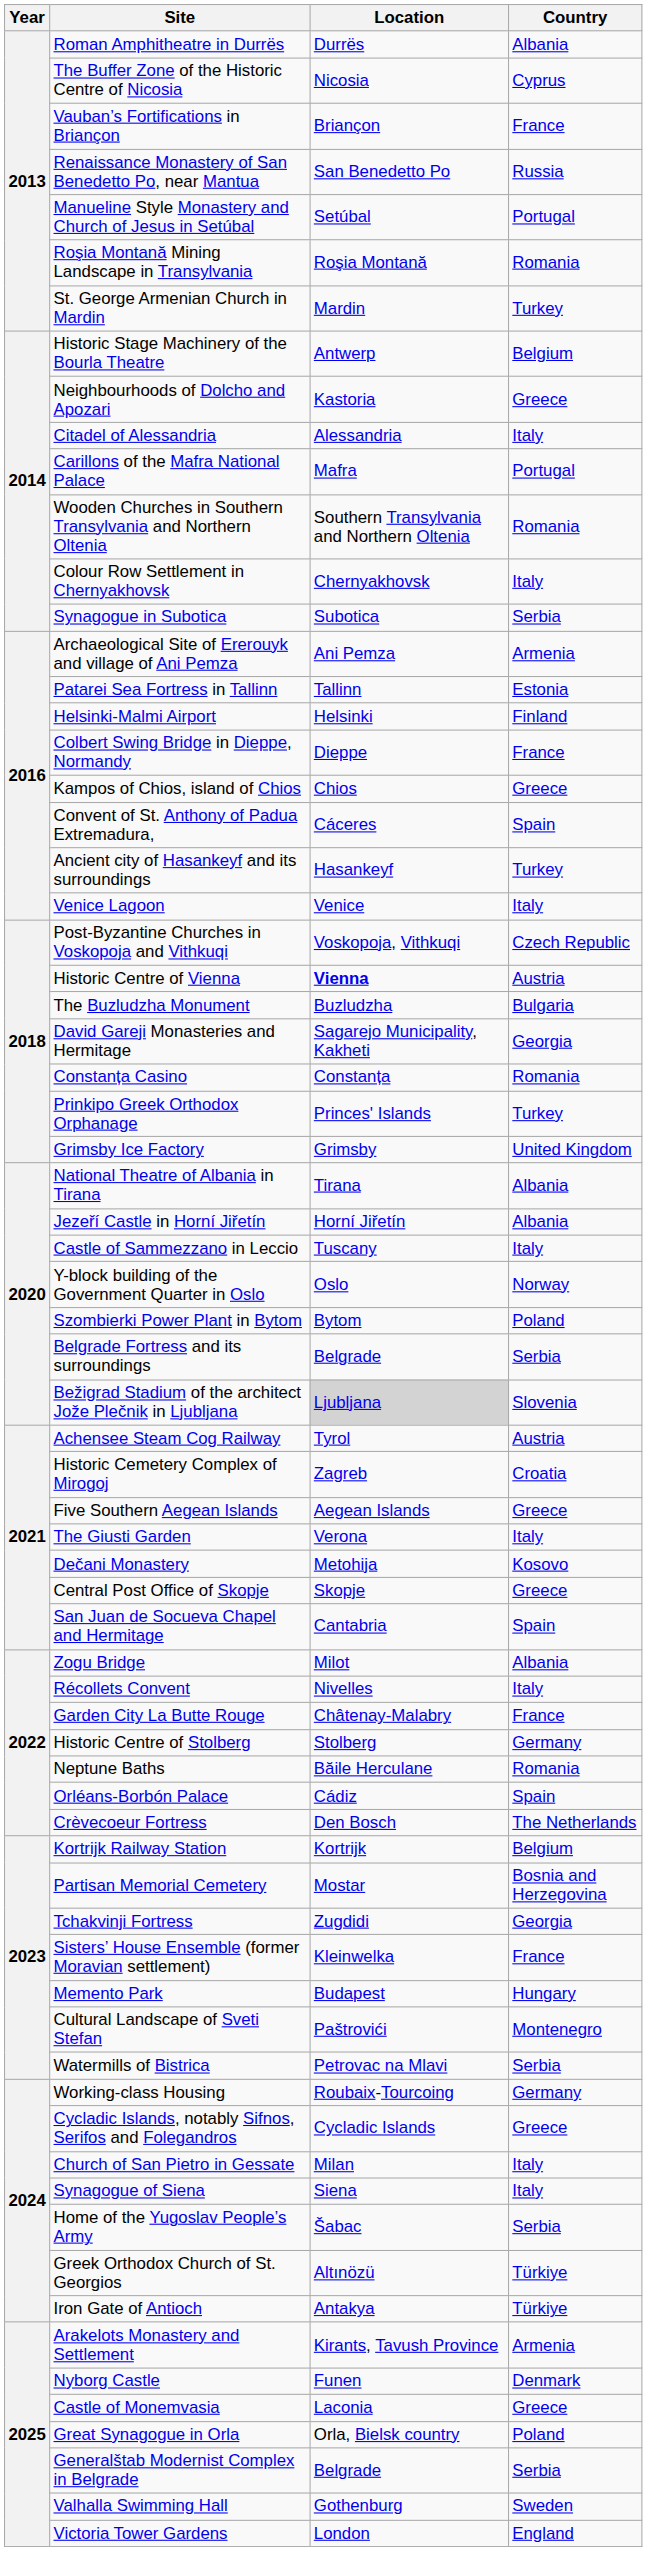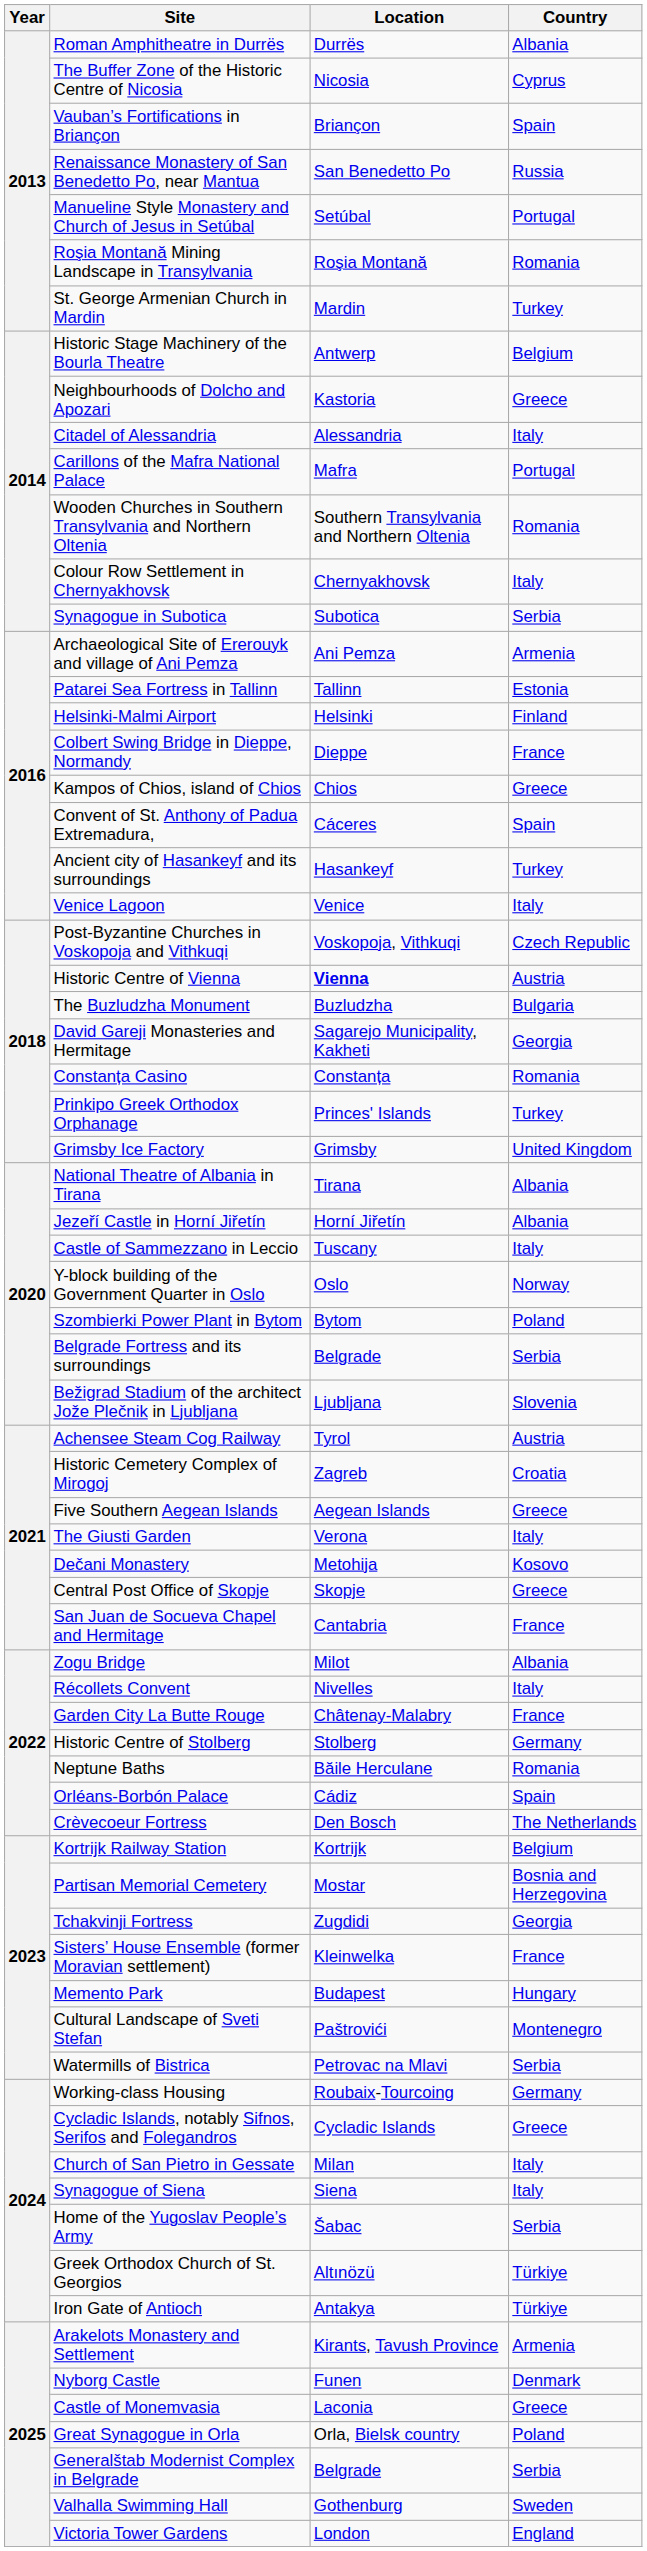 <table class="wikitable sortable">
 <tr>
 <th scope="col">Year</th>
 <th scope="col">Site</th>
 <th scope="col">Location</th>
 <th scope="col">Country</th>
 </tr>
 <tr>
 <th rowspan="7" scope="row">2013</th>
 <td><a href='#'>Roman Amphitheatre in Durrës</a></td>
 <td><a href='#'>Durrës</a></td>
 <td><a href='#'>Albania</a></td>
 </tr>
 <tr>
 <td><a href='#'>The Buffer Zone</a> of the Historic Centre of <a href='#'>Nicosia</a></td>
 <td><a href='#'>Nicosia</a></td>
 <td><a href='#'>Cyprus</a></td>
 </tr>
 <tr>
 <td><a href='#'>Vauban’s Fortifications</a> in <a href='#'>Briançon</a></td>
 <td><a href='#'>Briançon</a></td>
-<td><a href='#'>France</a></td>
+<td><a href='#'>Spain</a></td>
 </tr>
 <tr>
 <td><a href='#'>Renaissance Monastery of San Benedetto Po</a>, near <a href='#'>Mantua</a></td>
 <td><a href='#'>San Benedetto Po</a></td>
 <td><a href='#'>Russia</a></td>
 </tr>
 <tr>
 <td><a href='#'>Manueline</a> Style <a href='#'>Monastery and Church of Jesus in Setúbal</a></td>
 <td><a href='#'>Setúbal</a></td>
 <td><a href='#'>Portugal</a></td>
 </tr>
 <tr>
 <td><a href='#'>Roşia Montană</a> Mining Landscape in <a href='#'>Transylvania</a></td>
 <td><a href='#'>Roşia Montană</a></td>
 <td><a href='#'>Romania</a></td>
 </tr>
 <tr>
 <td>St. George Armenian Church in <a href='#'>Mardin</a></td>
 <td><a href='#'>Mardin</a></td>
 <td><a href='#'>Turkey</a></td>
 </tr>
 <tr>
 <th rowspan="7" scope="row">2014</th>
 <td>Historic Stage Machinery of the <a href='#'>Bourla Theatre</a></td>
 <td><a href='#'>Antwerp</a></td>
 <td><a href='#'>Belgium</a></td>
 </tr>
 <tr>
 <td>Neighbourhoods of <a href='#'>Dolcho and Apozari</a></td>
 <td><a href='#'>Kastoria</a></td>
 <td><a href='#'>Greece</a></td>
 </tr>
 <tr>
 <td><a href='#'>Citadel of Alessandria</a></td>
 <td><a href='#'>Alessandria</a></td>
 <td><a href='#'>Italy</a></td>
 </tr>
 <tr>
 <td><a href='#'>Carillons</a> of the <a href='#'>Mafra National Palace</a></td>
 <td><a href='#'>Mafra</a></td>
 <td><a href='#'>Portugal</a></td>
 </tr>
 <tr>
 <td>Wooden Churches in Southern <a href='#'>Transylvania</a> and Northern <a href='#'>Oltenia</a></td>
 <td>Southern <a href='#'>Transylvania</a> and Northern <a href='#'>Oltenia</a></td>
 <td><a href='#'>Romania</a></td>
 </tr>
 <tr>
 <td>Colour Row Settlement in <a href='#'>Chernyakhovsk</a></td>
 <td><a href='#'>Chernyakhovsk</a></td>
 <td><a href='#'>Italy</a></td>
 </tr>
 <tr>
 <td><a href='#'>Synagogue in Subotica</a></td>
 <td><a href='#'>Subotica</a></td>
 <td><a href='#'>Serbia</a></td>
 </tr>
 <tr>
 <th rowspan="8" scope="row">2016</th>
 <td>Archaeological Site of <a href='#'>Ererouyk</a> and village of <a href='#'>Ani Pemza</a></td>
 <td><a href='#'>Ani Pemza</a></td>
 <td><a href='#'>Armenia</a></td>
 </tr>
 <tr>
 <td><a href='#'>Patarei Sea Fortress</a> in <a href='#'>Tallinn</a></td>
 <td><a href='#'>Tallinn</a></td>
 <td><a href='#'>Estonia</a></td>
 </tr>
 <tr>
 <td><a href='#'>Helsinki-Malmi Airport</a></td>
 <td><a href='#'>Helsinki</a></td>
 <td><a href='#'>Finland</a></td>
 </tr>
 <tr>
 <td><a href='#'>Colbert Swing Bridge</a> in <a href='#'>Dieppe</a>, <a href='#'>Normandy</a></td>
 <td><a href='#'>Dieppe</a></td>
 <td><a href='#'>France</a></td>
 </tr>
 <tr>
 <td>Kampos of Chios, island of <a href='#'>Chios</a></td>
 <td><a href='#'>Chios</a></td>
 <td><a href='#'>Greece</a></td>
 </tr>
 <tr>
 <td>Convent of St. <a href='#'>Anthony of Padua</a> Extremadura,</td>
 <td><a href='#'>Cáceres</a></td>
 <td><a href='#'>Spain</a></td>
 </tr>
 <tr>
 <td>Ancient city of <a href='#'>Hasankeyf</a> and its surroundings</td>
 <td><a href='#'>Hasankeyf</a></td>
 <td><a href='#'>Turkey</a></td>
 </tr>
 <tr>
 <td><a href='#'>Venice Lagoon</a></td>
 <td><a href='#'>Venice</a></td>
 <td><a href='#'>Italy</a></td>
 </tr>
 <tr>
 <th rowspan="7" scope="row">2018</th>
 <td>Post-Byzantine Churches in <a href='#'>Voskopoja</a> and <a href='#'>Vithkuqi</a></td>
 <td><a href='#'>Voskopoja</a>, <a href='#'>Vithkuqi</a></td>
 <td><a href='#'>Czech Republic</a></td>
 </tr>
 <tr>
 <td>Historic Centre of <a href='#'>Vienna</a></td>
 <td><strong><a href='#'>Vienna</a></strong></td>
 <td><a href='#'>Austria</a></td>
 </tr>
 <tr>
 <td>The <a href='#'>Buzludzha Monument</a></td>
 <td><a href='#'>Buzludzha</a></td>
 <td><a href='#'>Bulgaria</a></td>
 </tr>
 <tr>
 <td><a href='#'>David Gareji</a> Monasteries and Hermitage</td>
 <td><a href='#'>Sagarejo Municipality</a>, <a href='#'>Kakheti</a></td>
 <td><a href='#'>Georgia</a></td>
 </tr>
 <tr>
 <td><a href='#'>Constanța Casino</a></td>
 <td><a href='#'>Constanța</a></td>
 <td><a href='#'>Romania</a></td>
 </tr>
 <tr>
 <td><a href='#'>Prinkipo Greek Orthodox Orphanage</a></td>
 <td><a href='#'>Princes' Islands</a></td>
 <td><a href='#'>Turkey</a></td>
 </tr>
 <tr>
 <td><a href='#'>Grimsby Ice Factory</a></td>
 <td><a href='#'>Grimsby</a></td>
 <td><a href='#'>United Kingdom</a></td>
 </tr>
 <tr>
 <th rowspan="7" scope="row">2020</th>
 <td><a href='#'>National Theatre of Albania</a> in <a href='#'>Tirana</a></td>
 <td><a href='#'>Tirana</a></td>
 <td><a href='#'>Albania</a></td>
 </tr>
 <tr>
 <td><a href='#'>Jezeří Castle</a> in <a href='#'>Horní Jiřetín</a></td>
 <td><a href='#'>Horní Jiřetín</a></td>
 <td><a href='#'>Albania</a></td>
 </tr>
 <tr>
 <td><a href='#'>Castle of Sammezzano</a> in Leccio</td>
 <td><a href='#'>Tuscany</a></td>
 <td><a href='#'>Italy</a></td>
 </tr>
 <tr>
 <td>Y-block building of the Government Quarter in <a href='#'>Oslo</a></td>
 <td><a href='#'>Oslo</a></td>
 <td><a href='#'>Norway</a></td>
 </tr>
 <tr>
 <td><a href='#'>Szombierki Power Plant</a> in <a href='#'>Bytom</a></td>
 <td><a href='#'>Bytom</a></td>
 <td><a href='#'>Poland</a></td>
 </tr>
 <tr>
 <td><a href='#'>Belgrade Fortress</a> and its surroundings</td>
 <td><a href='#'>Belgrade</a></td>
 <td><a href='#'>Serbia</a></td>
 </tr>
 <tr>
 <td><a href='#'>Bežigrad Stadium</a> of the architect <a href='#'>Jože Plečnik</a> in <a href='#'>Ljubljana</a></td>
-<td style="background: lightgrey;"><a href='#'>Ljubljana</a></td>
+<td><a href='#'>Ljubljana</a></td>
 <td><a href='#'>Slovenia</a></td>
 </tr>
 <tr>
 <th rowspan="7" scope="row">2021</th>
 <td><a href='#'>Achensee Steam Cog Railway</a></td>
 <td><a href='#'>Tyrol</a></td>
 <td><a href='#'>Austria</a></td>
 </tr>
 <tr>
 <td>Historic Cemetery Complex of <a href='#'>Mirogoj</a></td>
 <td><a href='#'>Zagreb</a></td>
 <td><a href='#'>Croatia</a></td>
 </tr>
 <tr>
 <td>Five Southern <a href='#'>Aegean Islands</a></td>
 <td><a href='#'>Aegean Islands</a></td>
 <td><a href='#'>Greece</a></td>
 </tr>
 <tr>
 <td><a href='#'>The Giusti Garden</a></td>
 <td><a href='#'>Verona</a></td>
 <td><a href='#'>Italy</a></td>
 </tr>
 <tr>
 <td><a href='#'>Dečani Monastery</a></td>
 <td><a href='#'>Metohija</a></td>
 <td><a href='#'>Kosovo</a></td>
 </tr>
 <tr>
 <td>Central Post Office of <a href='#'>Skopje</a></td>
 <td><a href='#'>Skopje</a></td>
 <td><a href='#'>Greece</a></td>
 </tr>
 <tr>
 <td><a href='#'>San Juan de Socueva Chapel and Hermitage</a></td>
 <td><a href='#'>Cantabria</a></td>
-<td><a href='#'>Spain</a></td>
+<td><a href='#'>France</a></td>
 </tr>
 <tr>
 <th rowspan="7" scope="row">2022</th>
 <td><a href='#'>Zogu Bridge</a></td>
 <td><a href='#'>Milot</a></td>
 <td><a href='#'>Albania</a></td>
 </tr>
 <tr>
 <td><a href='#'>Récollets Convent</a></td>
 <td><a href='#'>Nivelles</a></td>
 <td><a href='#'>Italy</a></td>
 </tr>
 <tr>
 <td><a href='#'>Garden City La Butte Rouge</a></td>
 <td><a href='#'>Châtenay-Malabry</a></td>
 <td><a href='#'>France</a></td>
 </tr>
 <tr>
 <td>Historic Centre of <a href='#'>Stolberg</a></td>
 <td><a href='#'>Stolberg</a></td>
 <td><a href='#'>Germany</a></td>
 </tr>
 <tr>
 <td>Neptune Baths</td>
 <td><a href='#'>Băile Herculane</a></td>
 <td><a href='#'>Romania</a></td>
 </tr>
 <tr>
 <td><a href='#'>Orléans-Borbón Palace</a></td>
 <td><a href='#'>Cádiz</a></td>
 <td><a href='#'>Spain</a></td>
 </tr>
 <tr>
 <td><a href='#'>Crèvecoeur Fortress</a></td>
 <td><a href='#'>Den Bosch</a></td>
 <td><a href='#'>The Netherlands</a></td>
 </tr>
 <tr>
 <th rowspan="7" scope="row">2023</th>
 <td><a href='#'>Kortrijk Railway Station</a></td>
 <td><a href='#'>Kortrijk</a></td>
 <td><a href='#'>Belgium</a></td>
 </tr>
 <tr>
 <td><a href='#'>Partisan Memorial Cemetery</a></td>
 <td><a href='#'>Mostar</a></td>
 <td><a href='#'>Bosnia and Herzegovina</a></td>
 </tr>
 <tr>
 <td><a href='#'>Tchakvinji Fortress</a></td>
 <td><a href='#'>Zugdidi</a></td>
 <td><a href='#'>Georgia</a></td>
 </tr>
 <tr>
 <td><a href='#'>Sisters’ House Ensemble</a> (former <a href='#'>Moravian</a> settlement)</td>
 <td><a href='#'>Kleinwelka</a></td>
 <td><a href='#'>France</a></td>
 </tr>
 <tr>
 <td><a href='#'>Memento Park</a></td>
 <td><a href='#'>Budapest</a></td>
 <td><a href='#'>Hungary</a></td>
 </tr>
 <tr>
 <td>Cultural Landscape of <a href='#'>Sveti Stefan</a></td>
 <td><a href='#'>Paštrovići</a></td>
 <td><a href='#'>Montenegro</a></td>
 </tr>
 <tr>
 <td>Watermills of <a href='#'>Bistrica</a></td>
 <td><a href='#'>Petrovac na Mlavi</a></td>
 <td><a href='#'>Serbia</a></td>
 </tr>
 <tr>
 <th rowspan="7" scope="row">2024</th>
 <td>Working-class Housing</td>
 <td><a href='#'>Roubaix</a>-<a href='#'>Tourcoing</a></td>
 <td><a href='#'>Germany</a></td>
 </tr>
 <tr>
 <td><a href='#'>Cycladic Islands</a>, notably <a href='#'>Sifnos</a>, <a href='#'>Serifos</a> and <a href='#'>Folegandros</a></td>
 <td><a href='#'>Cycladic Islands</a></td>
 <td><a href='#'>Greece</a></td>
 </tr>
 <tr>
 <td><a href='#'>Church of San Pietro in Gessate</a></td>
 <td><a href='#'>Milan</a></td>
 <td><a href='#'>Italy</a></td>
 </tr>
 <tr>
 <td><a href='#'>Synagogue of Siena</a></td>
 <td><a href='#'>Siena</a></td>
 <td><a href='#'>Italy</a></td>
 </tr>
 <tr>
 <td>Home of the <a href='#'>Yugoslav People’s Army</a></td>
 <td><a href='#'>Šabac</a></td>
 <td><a href='#'>Serbia</a></td>
 </tr>
 <tr>
 <td>Greek Orthodox Church of St. Georgios</td>
 <td><a href='#'>Altınözü</a></td>
 <td><a href='#'>Türkiye</a></td>
 </tr>
 <tr>
 <td>Iron Gate of <a href='#'>Antioch</a></td>
 <td><a href='#'>Antakya</a></td>
 <td><a href='#'>Türkiye</a></td>
 </tr>
 <tr>
 <th rowspan="7" scope="row">2025</th>
 <td><a href='#'>Arakelots Monastery and Settlement</a></td>
 <td><a href='#'>Kirants</a>, <a href='#'>Tavush Province</a></td>
 <td><a href='#'>Armenia</a></td>
 </tr>
 <tr>
 <td><a href='#'>Nyborg Castle</a></td>
 <td><a href='#'>Funen</a></td>
 <td><a href='#'>Denmark</a></td>
 </tr>
 <tr>
 <td><a href='#'>Castle of Monemvasia</a></td>
 <td><a href='#'>Laconia</a></td>
 <td><a href='#'>Greece</a></td>
 </tr>
 <tr>
 <td><a href='#'>Great Synagogue in Orla</a></td>
 <td>Orla, <a href='#'>Bielsk country</a></td>
 <td><a href='#'>Poland</a></td>
 </tr>
 <tr>
 <td><a href='#'>Generalštab Modernist Complex in Belgrade</a></td>
 <td><a href='#'>Belgrade</a></td>
 <td><a href='#'>Serbia</a></td>
 </tr>
 <tr>
 <td><a href='#'>Valhalla Swimming Hall</a></td>
 <td><a href='#'>Gothenburg</a></td>
 <td><a href='#'>Sweden</a></td>
 </tr>
 <tr>
 <td><a href='#'>Victoria Tower Gardens</a></td>
 <td><a href='#'>London</a></td>
 <td><a href='#'>England</a></td>
 </tr>
 </table>
